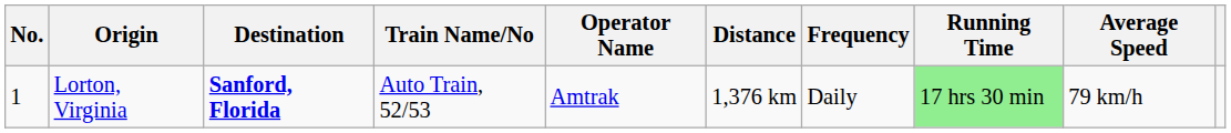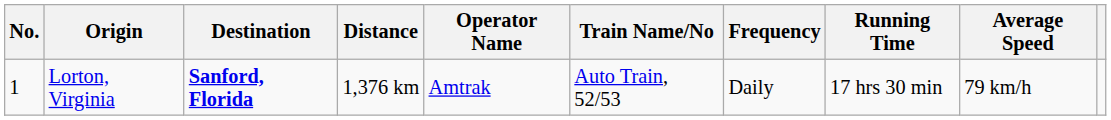 <table class="wikitable sortable" width= align=>
 <tr>
 <th>No.</th>
 <th>Origin</th>
 <th>Destination</th>
+<th>Distance</th>
+<th>Operator Name</th>
 <th>Train Name/No</th>
-<th>Operator Name</th>
-<th>Distance</th>
 <th>Frequency</th>
 <th>Running Time</th>
 <th>Average Speed</th>
 <th></th>
 </tr>
 <tr>
 <td>1</td>
 <td><a href='#'>Lorton, Virginia</a></td>
 <td><strong><a href='#'>Sanford, Florida</a></strong></td>
+<td>1,376 km</td>
+<td><a href='#'>Amtrak</a></td>
 <td><a href='#'>Auto Train</a>, 52/53</td>
-<td><a href='#'>Amtrak</a></td>
-<td>1,376 km</td>
 <td>Daily</td>
-<td style="background: lightgreen;">17 hrs 30 min</td>
+<td>17 hrs 30 min</td>
 <td>79 km/h</td>
 <td></td>
 </tr>
 </table>
